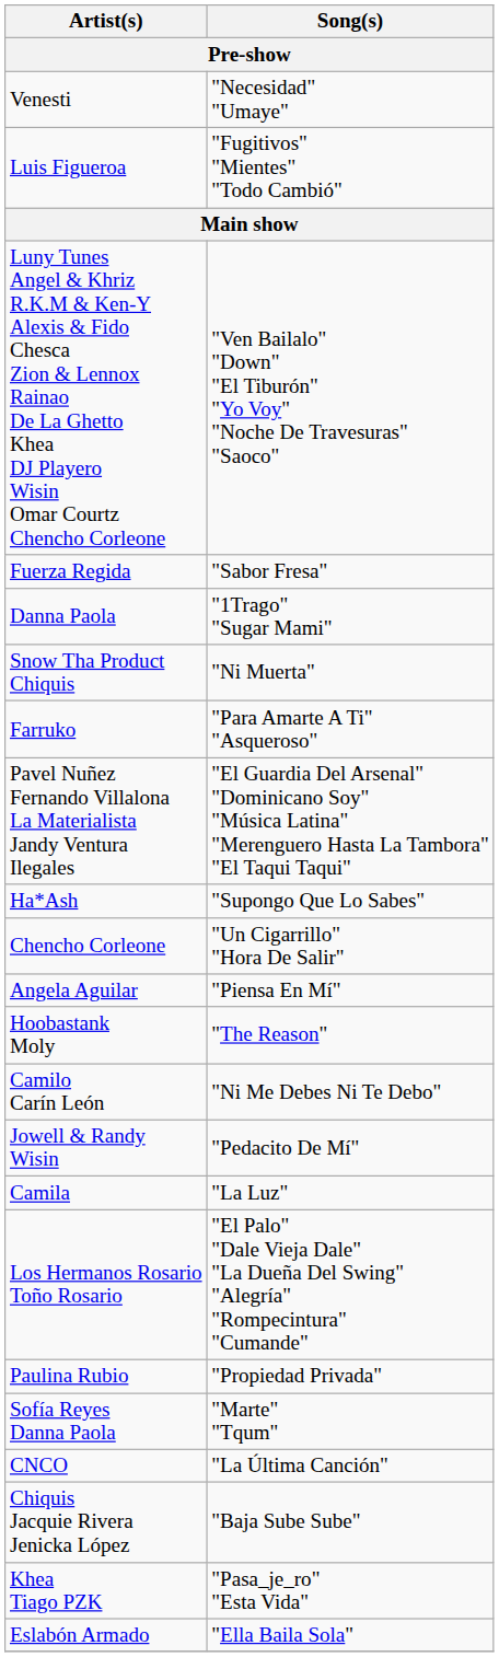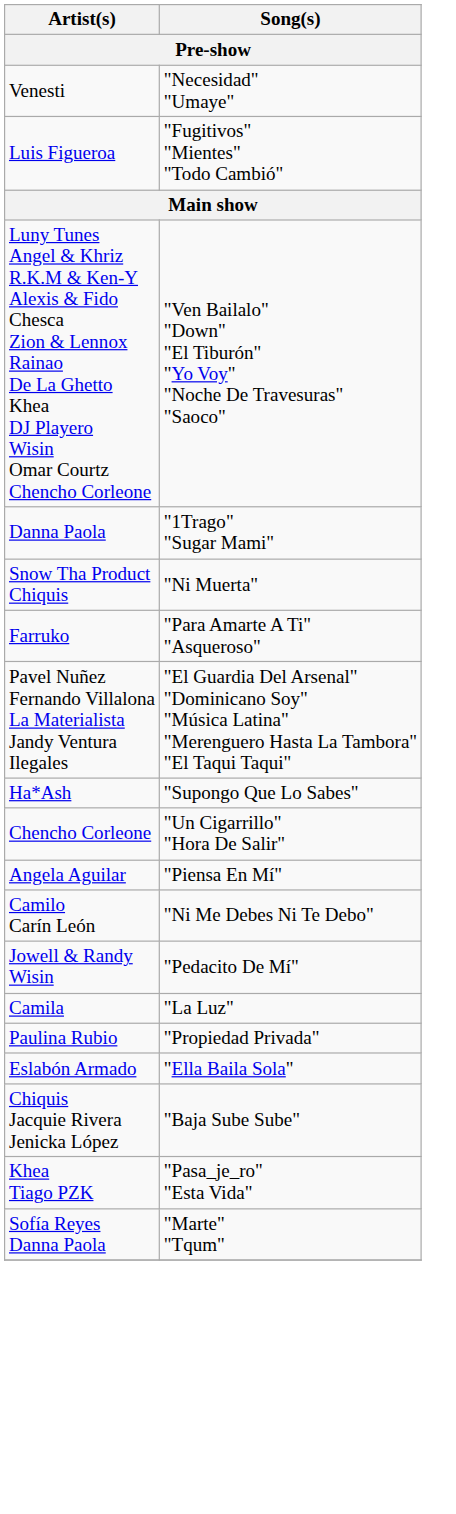 <table class="wikitable plainrowheaders">
 <tr>
 <th scope="col">Artist(s)</th>
 <th scope="col">Song(s)</th>
 </tr>
 <tr>
 <th scope="col" colspan="2">Pre-show</th>
 </tr>
 <tr>
 <td scope="row">Venesti</td>
 <td>"Necesidad"<br>"Umaye"</td>
 </tr>
 <tr>
 <td scope="row"><a href='#'>Luis Figueroa</a></td>
 <td>"Fugitivos"<br>"Mientes"<br>"Todo Cambió"</td>
 </tr>
 <tr>
 <th scope="col" colspan="2">Main show</th>
 </tr>
 <tr>
 <td scope="row"><a href='#'>Luny Tunes</a><br><a href='#'>Angel & Khriz</a><br><a href='#'>R.K.M & Ken-Y</a><br><a href='#'>Alexis & Fido</a><br>Chesca<br><a href='#'>Zion & Lennox</a><br><a href='#'>Rainao</a><br><a href='#'>De La Ghetto</a><br>Khea<br><a href='#'>DJ Playero</a><br><a href='#'>Wisin</a><br>Omar Courtz<br><a href='#'>Chencho Corleone</a></td>
 <td>"Ven Bailalo"<br>"Down"<br>"El Tiburón"<br>"<a href='#'>Yo Voy</a>"<br>"Noche De Travesuras"<br>"Saoco"</td>
-</tr>
-<tr>
-<td scope="row"><a href='#'>Fuerza Regida</a></td>
-<td>"Sabor Fresa"</td>
 </tr>
 <tr>
 <td scope="row"><a href='#'>Danna Paola</a></td>
 <td>"1Trago"<br>"Sugar Mami"</td>
 </tr>
 <tr>
 <td scope="row"><a href='#'>Snow Tha Product</a><br><a href='#'>Chiquis</a></td>
 <td>"Ni Muerta"</td>
 </tr>
 <tr>
 <td scope="row"><a href='#'>Farruko</a></td>
 <td>"Para Amarte A Ti"<br>"Asqueroso"</td>
 </tr>
 <tr>
 <td scope="row">Pavel Nuñez<br>Fernando Villalona<br><a href='#'>La Materialista</a><br>Jandy Ventura<br>Ilegales</td>
 <td>"El Guardia Del Arsenal"<br>"Dominicano Soy"<br>"Música Latina"<br>"Merenguero Hasta La Tambora"<br>"El Taqui Taqui"</td>
 </tr>
 <tr>
 <td scope="row"><a href='#'>Ha*Ash</a></td>
 <td>"Supongo Que Lo Sabes"</td>
 </tr>
 <tr>
 <td scope="row"><a href='#'>Chencho Corleone</a></td>
 <td>"Un Cigarrillo"<br>"Hora De Salir"</td>
 </tr>
 <tr>
 <td scope="row"><a href='#'>Angela Aguilar</a></td>
 <td>"Piensa En Mí"</td>
 </tr>
 <tr>
-<td scope="row"><a href='#'>Hoobastank</a><br>Moly</td>
-<td>"<a href='#'>The Reason</a>"</td>
-</tr>
-<tr>
 <td scope="row"><a href='#'>Camilo</a><br>Carín León</td>
 <td>"Ni Me Debes Ni Te Debo"</td>
 </tr>
 <tr>
 <td scope="row"><a href='#'>Jowell & Randy</a><br><a href='#'>Wisin</a></td>
 <td>"Pedacito De Mí"</td>
 </tr>
 <tr>
 <td scope="row"><a href='#'>Camila</a></td>
 <td>"La Luz"</td>
 </tr>
 <tr>
-<td scope="row"><a href='#'>Los Hermanos Rosario</a><br><a href='#'>Toño Rosario</a></td>
-<td>"El Palo"<br>"Dale Vieja Dale"<br>"La Dueña Del Swing"<br>"Alegría"<br>"Rompecintura"<br>"Cumande"</td>
-</tr>
-<tr>
 <td scope="row"><a href='#'>Paulina Rubio</a></td>
 <td>"Propiedad Privada"</td>
 </tr>
 <tr>
-<td scope="row"><a href='#'>Sofía Reyes</a><br><a href='#'>Danna Paola</a></td>
-<td>"Marte"<br>"Tqum"</td>
-</tr>
-<tr>
-<td scope="row"><a href='#'>CNCO</a></td>
-<td>"La Última Canción"</td>
+<td scope="row"><a href='#'>Eslabón Armado</a></td>
+<td>"<a href='#'>Ella Baila Sola</a>"</td>
 </tr>
 <tr>
 <td scope="row"><a href='#'>Chiquis</a><br>Jacquie Rivera<br>Jenicka López</td>
 <td>"Baja Sube Sube"</td>
 </tr>
 <tr>
 <td scope="row"><a href='#'>Khea</a><br><a href='#'>Tiago PZK</a></td>
 <td>"Pasa_je_ro"<br>"Esta Vida"</td>
 </tr>
 <tr>
-<td scope="row"><a href='#'>Eslabón Armado</a></td>
-<td>"<a href='#'>Ella Baila Sola</a>"</td>
+<td scope="row"><a href='#'>Sofía Reyes</a><br><a href='#'>Danna Paola</a></td>
+<td>"Marte"<br>"Tqum"</td>
 </tr>
 <tr>
 </tr>
 </table>
